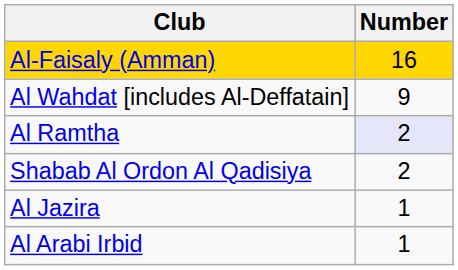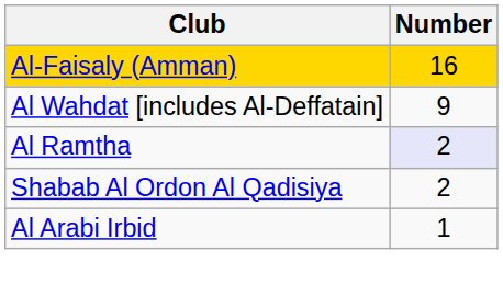 <table class="wikitable" style="text-align:center;">
 <tr>
 <th>Club<br></th>
 <th>Number <br></th>
 </tr>
 <tr bgcolor=Gold>
 <td style="text-align:left;"><a href='#'>Al-Faisaly (Amman)</a></td>
 <td>16</td>
 </tr>
 <tr>
 <td style="text-align:left;"><a href='#'>Al Wahdat</a> [includes Al-Deffatain]</td>
 <td>9</td>
 </tr>
 <tr>
 <td style="text-align:left;"><a href='#'>Al Ramtha</a></td>
 <td style="background: lavender;">2</td>
 </tr>
 <tr>
 <td style="text-align:left;"><a href='#'>Shabab Al Ordon Al Qadisiya</a></td>
 <td>2</td>
 </tr>
 <tr>
-<td style="text-align:left;"><a href='#'>Al Jazira</a></td>
-<td>1</td>
-</tr>
-<tr>
 <td style="text-align:left;"><a href='#'>Al Arabi Irbid</a></td>
 <td>1</td>
 </tr>
 </table>
